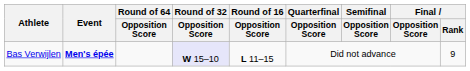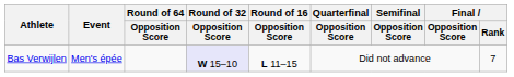 <table class="wikitable" style="font-size:90%">
 <tr>
 <th rowspan="2">Athlete</th>
 <th rowspan="2">Event</th>
 <th>Round of 64</th>
 <th>Round of 32</th>
 <th>Round of 16</th>
 <th>Quarterfinal</th>
 <th>Semifinal</th>
 <th colspan=2>Final / </th>
 </tr>
 <tr style="font-size:95%">
 <th>Opposition <br> Score</th>
 <th>Opposition <br> Score</th>
 <th>Opposition <br> Score</th>
 <th>Opposition <br> Score</th>
 <th>Opposition <br> Score</th>
 <th>Opposition <br> Score</th>
 <th>Rank</th>
 </tr>
 <tr align=center>
 <td align=left><a href='#'>Bas Verwijlen</a></td>
-<td align=left><strong><a href='#'>Men's épée</a></strong></td>
+<td align=left><a href='#'>Men's épée</a></td>
 <td></td>
 <td style="background: lavender;"><br><strong>W</strong> 15–10</td>
 <td><br><strong>L</strong> 11–15</td>
 <td colspan=3>Did not advance</td>
-<td>9</td>
+<td>7</td>
 </tr>
 </table>
